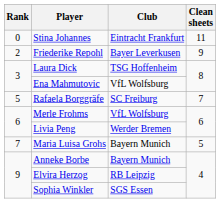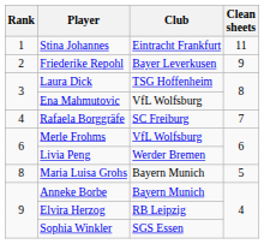 <table class="wikitable sortable" style="text-align:center">
 <tr>
 <th>Rank</th>
 <th>Player</th>
 <th>Club</th>
 <th>Clean<br>sheets</th>
 </tr>
 <tr>
-<td>0</td>
+<td>1</td>
 <td align="left"> <a href='#'>Stina Johannes</a></td>
 <td align="left"><a href='#'>Eintracht Frankfurt</a></td>
 <td>11</td>
 </tr>
 <tr>
 <td>2</td>
 <td align="left"> <a href='#'>Friederike Repohl</a></td>
 <td align="left"><a href='#'>Bayer Leverkusen</a></td>
 <td>9</td>
 </tr>
 <tr>
 <td rowspan=2>3</td>
 <td align="left"> <a href='#'>Laura Dick</a></td>
 <td align="left"><a href='#'>TSG Hoffenheim</a></td>
 <td rowspan=2>8</td>
 </tr>
 <tr>
 <td align="left"> <a href='#'>Ena Mahmutovic</a></td>
 <td align="left">VfL Wolfsburg</td>
 </tr>
 <tr>
-<td>5</td>
+<td>4</td>
 <td align="left"> <a href='#'>Rafaela Borggräfe</a></td>
 <td align="left"><a href='#'>SC Freiburg</a></td>
 <td>7</td>
 </tr>
 <tr>
 <td rowspan=2>6</td>
 <td align="left"> <a href='#'>Merle Frohms</a></td>
 <td align="left"><a href='#'>VfL Wolfsburg</a></td>
 <td rowspan=2>6</td>
 </tr>
 <tr>
 <td align="left"> <a href='#'>Livia Peng</a></td>
 <td align="left"><a href='#'>Werder Bremen</a></td>
 </tr>
 <tr>
-<td>7</td>
+<td>8</td>
 <td align="left"> <a href='#'>Maria Luisa Grohs</a></td>
 <td align="left">Bayern Munich</td>
 <td>5</td>
 </tr>
 <tr>
 <td rowspan=3>9</td>
 <td align="left"> <a href='#'>Anneke Borbe</a></td>
 <td align="left"><a href='#'>Bayern Munich</a></td>
 <td rowspan=3>4</td>
 </tr>
 <tr>
 <td align="left"> <a href='#'>Elvira Herzog</a></td>
 <td align="left"><a href='#'>RB Leipzig</a></td>
 </tr>
 <tr>
 <td align="left"> <a href='#'>Sophia Winkler</a></td>
 <td align="left"><a href='#'>SGS Essen</a></td>
 </tr>
 </table>
